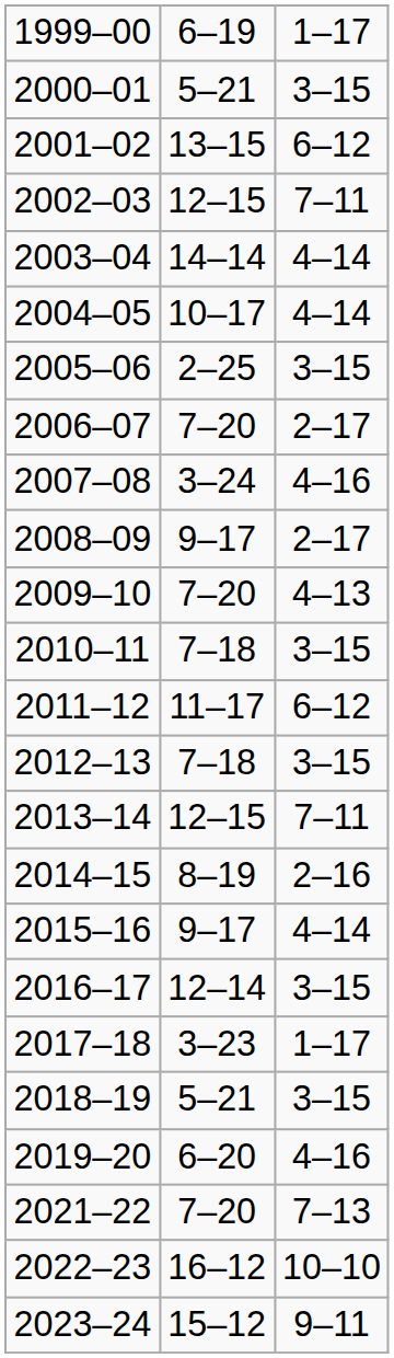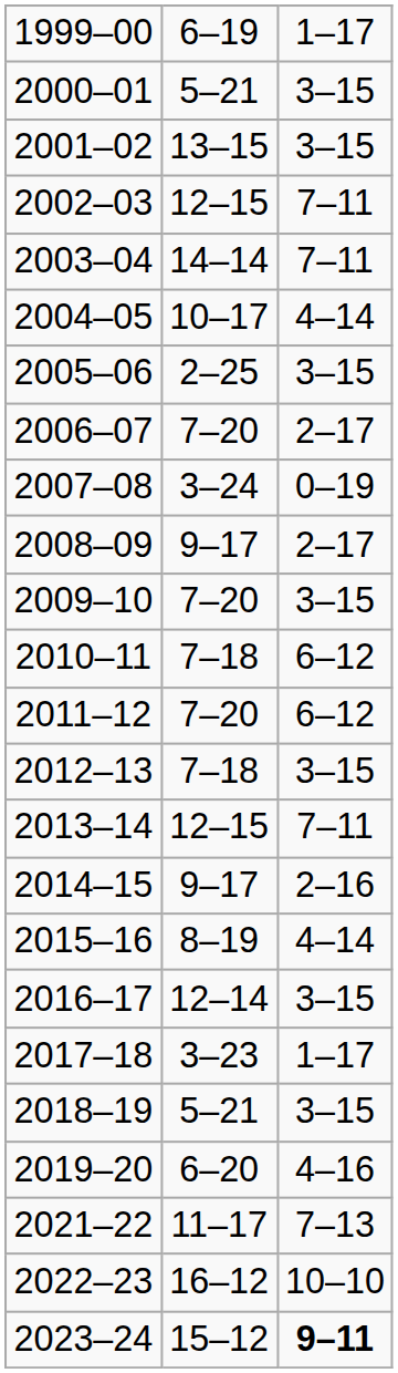 <table class="wikitable" style="text-align:center;">
 <tr>
 <td>1999–00</td>
 <td>6–19</td>
 <td>1–17</td>
 </tr>
 <tr>
 <td>2000–01</td>
 <td>5–21</td>
 <td>3–15</td>
 </tr>
 <tr>
 <td>2001–02</td>
 <td>13–15</td>
-<td>6–12</td>
+<td>3–15</td>
 </tr>
 <tr>
 <td>2002–03</td>
 <td>12–15</td>
 <td>7–11</td>
 </tr>
 <tr>
 <td>2003–04</td>
 <td>14–14</td>
-<td>4–14</td>
+<td>7–11</td>
 </tr>
 <tr>
 <td>2004–05</td>
 <td>10–17</td>
 <td>4–14</td>
 </tr>
 <tr>
 <td>2005–06</td>
 <td>2–25</td>
 <td>3–15</td>
 </tr>
 <tr>
 <td>2006–07</td>
 <td>7–20</td>
 <td>2–17</td>
 </tr>
 <tr>
 <td>2007–08</td>
 <td>3–24</td>
-<td>4–16</td>
+<td>0–19</td>
 </tr>
 <tr>
 <td>2008–09</td>
 <td>9–17</td>
 <td>2–17</td>
 </tr>
 <tr>
 <td>2009–10</td>
 <td>7–20</td>
-<td>4–13</td>
+<td>3–15</td>
 </tr>
 <tr>
 <td>2010–11</td>
 <td>7–18</td>
-<td>3–15</td>
+<td>6–12</td>
 </tr>
 <tr>
 <td>2011–12</td>
-<td>11–17</td>
+<td>7–20</td>
 <td>6–12</td>
 </tr>
 <tr>
 <td>2012–13</td>
 <td>7–18</td>
 <td>3–15</td>
 </tr>
 <tr>
 <td>2013–14</td>
 <td>12–15</td>
 <td>7–11</td>
 </tr>
 <tr>
 <td>2014–15</td>
-<td>8–19</td>
+<td>9–17</td>
 <td>2–16</td>
 </tr>
 <tr>
 <td>2015–16</td>
-<td>9–17</td>
+<td>8–19</td>
 <td>4–14</td>
 </tr>
 <tr>
 <td>2016–17</td>
 <td>12–14</td>
 <td>3–15</td>
 </tr>
 <tr>
 <td>2017–18</td>
 <td>3–23</td>
 <td>1–17</td>
 </tr>
 <tr>
 <td>2018–19</td>
 <td>5–21</td>
 <td>3–15</td>
 </tr>
 <tr>
 <td>2019–20</td>
 <td>6–20</td>
 <td>4–16</td>
 </tr>
 <tr>
 <td>2021–22</td>
-<td>7–20</td>
+<td>11–17</td>
 <td>7–13</td>
 </tr>
 <tr>
 <td>2022–23</td>
 <td>16–12</td>
 <td>10–10</td>
 </tr>
 <tr>
 <td>2023–24</td>
 <td>15–12</td>
-<td>9–11</td>
+<td><strong>9–11</strong></td>
 </tr>
 </table>
